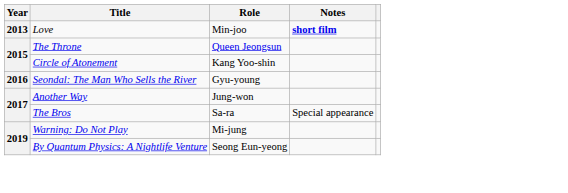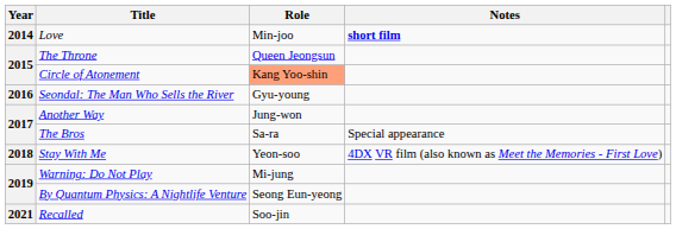 <table class="wikitable plainrowheaders sortable">
 <tr>
 <th scope="col">Year</th>
 <th scope="col">Title</th>
 <th scope="col">Role</th>
 <th scope="col" class="unsortable">Notes</th>
 <th scope="col" class="unsortable"></th>
 </tr>
 <tr>
-<th scope="row">2013</th>
+<th scope="row">2014</th>
 <td><em>Love</em></td>
 <td>Min-joo</td>
 <td><strong><a href='#'>short film</a></strong></td>
 <td style="text-align:center"></td>
 </tr>
 <tr>
 <th scope="row" rowspan="2">2015</th>
 <td><em><a href='#'>The Throne</a></em></td>
 <td><a href='#'>Queen Jeongsun</a></td>
 <td></td>
 <td style="text-align:center"></td>
 </tr>
 <tr>
 <td><em><a href='#'>Circle of Atonement</a></em></td>
-<td>Kang Yoo-shin</td>
+<td style="background: lightsalmon;">Kang Yoo-shin</td>
 <td></td>
 <td style="text-align:center"></td>
 </tr>
 <tr>
 <th scope="row">2016</th>
 <td><em><a href='#'>Seondal: The Man Who Sells the River</a></em></td>
 <td>Gyu-young</td>
 <td></td>
 <td style="text-align:center"></td>
 </tr>
 <tr>
 <th scope="row" rowspan="2">2017</th>
 <td><em><a href='#'>Another Way</a></em></td>
 <td>Jung-won</td>
 <td></td>
 <td style="text-align:center"></td>
 </tr>
 <tr>
 <td><em><a href='#'>The Bros</a></em></td>
 <td>Sa-ra</td>
 <td>Special appearance</td>
 <td style="text-align:center"></td>
 </tr>
 <tr>
+<th scope="row">2018</th>
+<td><em><a href='#'>Stay With Me</a> </em></td>
+<td>Yeon-soo</td>
+<td><a href='#'>4DX</a> <a href='#'>VR</a> film (also known as <em><a href='#'>Meet the Memories - First Love</a></em>)</td>
+<td style="text-align:center"></td>
+</tr>
+<tr>
 <th scope="row" rowspan="2">2019</th>
 <td><em><a href='#'>Warning: Do Not Play</a></em></td>
 <td>Mi-jung</td>
 <td></td>
 <td style="text-align:center"></td>
 </tr>
 <tr>
 <td><em><a href='#'>By Quantum Physics: A Nightlife Venture</a></em></td>
 <td>Seong Eun-yeong</td>
 <td></td>
 <td style="text-align:center"></td>
 </tr>
+<tr>
+<th scope="row">2021</th>
+<td><em><a href='#'>Recalled</a></em></td>
+<td>Soo-jin</td>
+<td></td>
+<td style="text-align:center"></td>
+</tr>
 </table>
